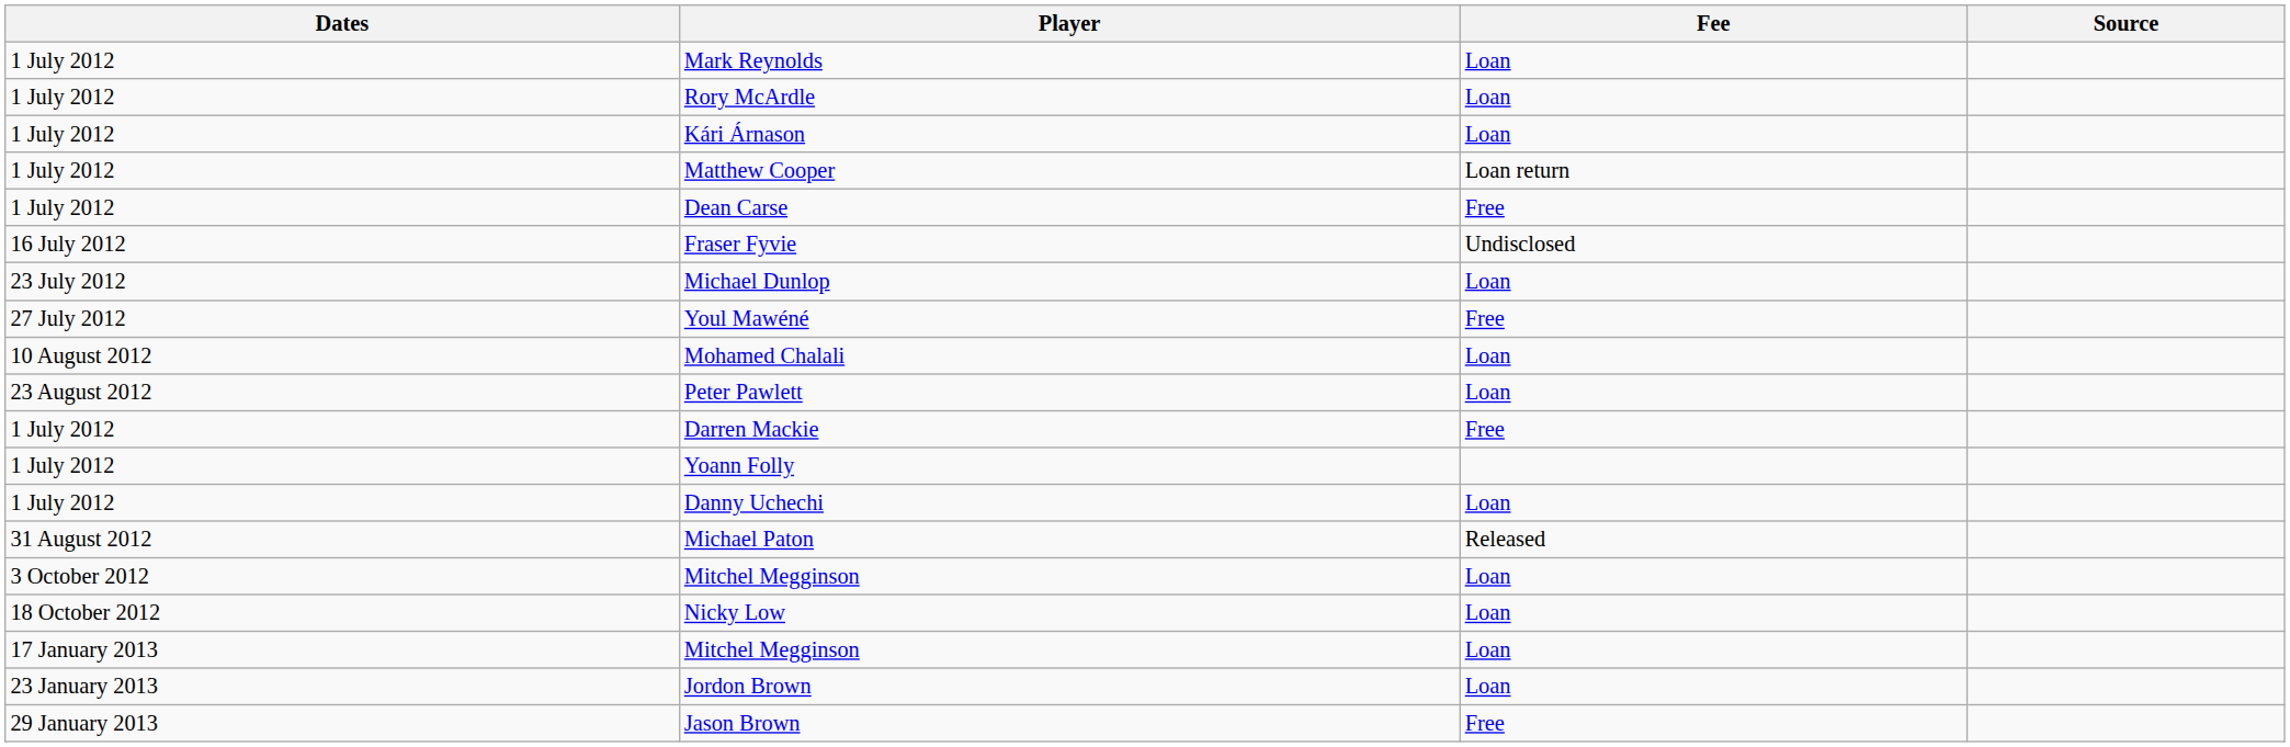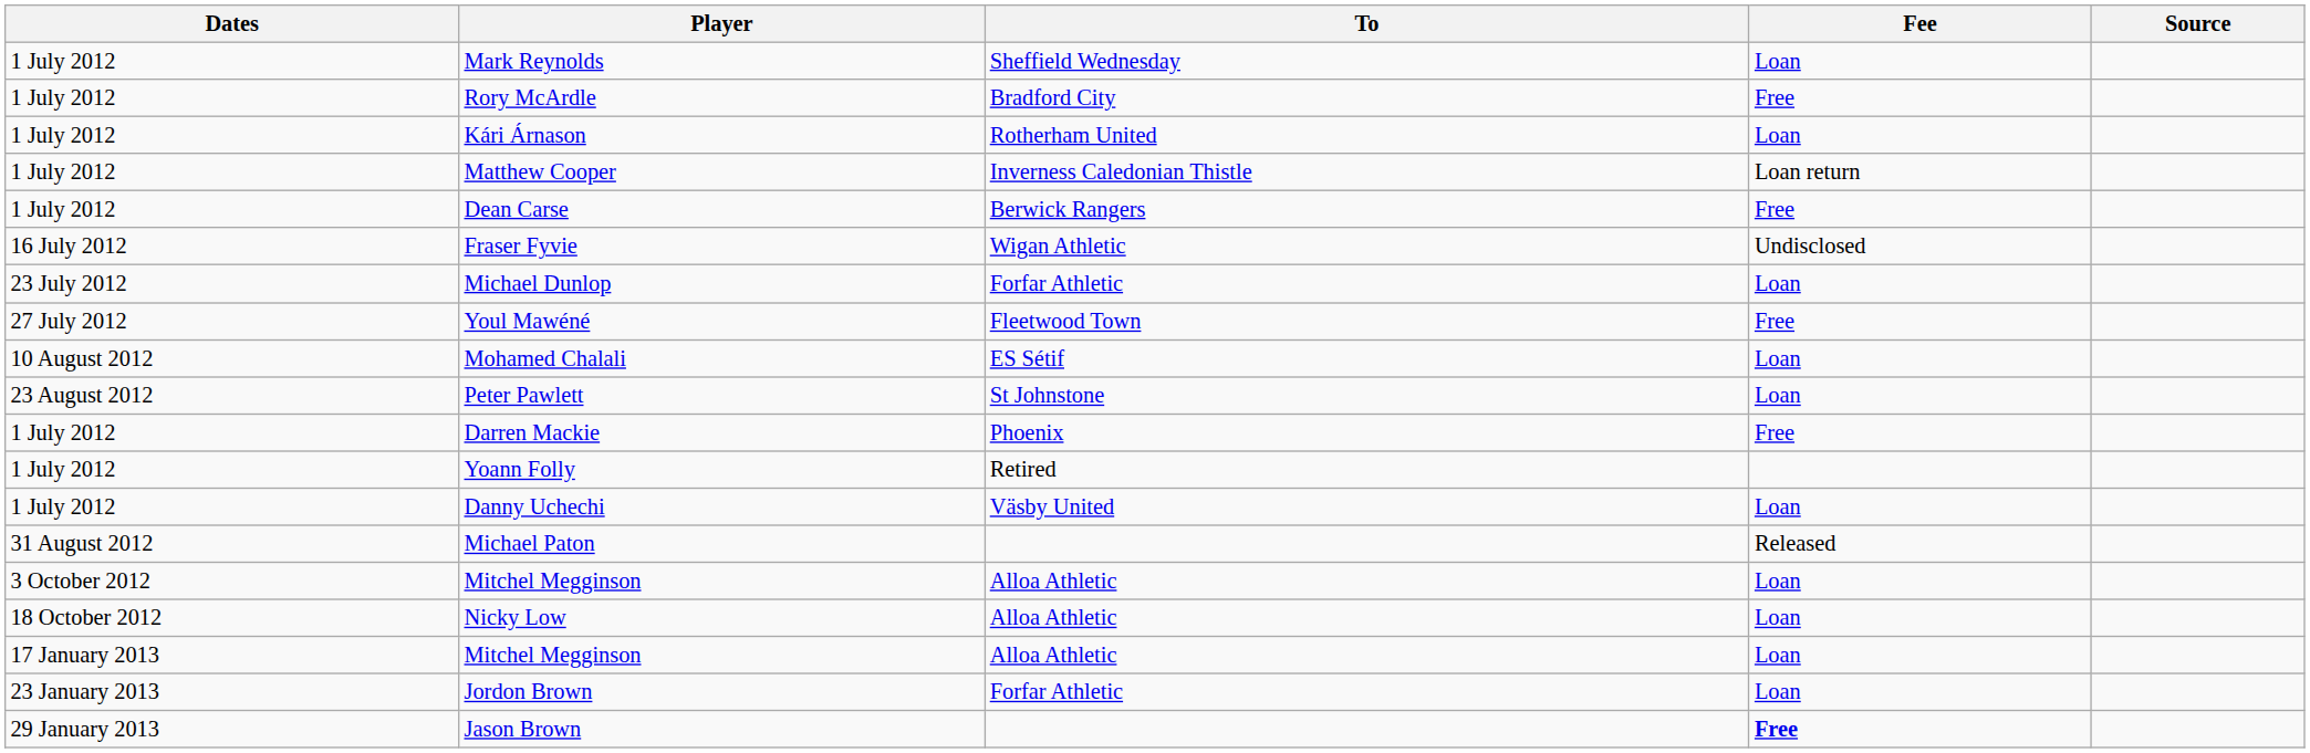 <table class="wikitable" style="text-align:center; font-size:95%;width:98%; text-align:left">
 <tr>
 <th>Dates</th>
 <th>Player</th>
+<th>To</th>
 <th>Fee</th>
 <th>Source</th>
 </tr>
 <tr>
 <td>1 July 2012</td>
 <td> <a href='#'>Mark Reynolds</a></td>
+<td> <a href='#'>Sheffield Wednesday</a></td>
 <td><a href='#'>Loan</a></td>
 <td></td>
 </tr>
 <tr>
 <td>1 July 2012</td>
 <td> <a href='#'>Rory McArdle</a></td>
-<td><a href='#'>Loan</a></td>
+<td> <a href='#'>Bradford City</a></td>
+<td><a href='#'>Free</a></td>
 <td></td>
 </tr>
 <tr>
 <td>1 July 2012</td>
 <td> <a href='#'>Kári Árnason</a></td>
+<td> <a href='#'>Rotherham United</a></td>
 <td><a href='#'>Loan</a></td>
 <td></td>
 </tr>
 <tr>
 <td>1 July 2012</td>
 <td> <a href='#'>Matthew Cooper</a></td>
+<td> <a href='#'>Inverness Caledonian Thistle</a></td>
 <td>Loan return</td>
 <td></td>
 </tr>
 <tr>
 <td>1 July 2012</td>
 <td> <a href='#'>Dean Carse</a></td>
+<td> <a href='#'>Berwick Rangers</a></td>
 <td><a href='#'>Free</a></td>
 <td></td>
 </tr>
 <tr>
 <td>16 July 2012</td>
 <td> <a href='#'>Fraser Fyvie</a></td>
+<td> <a href='#'>Wigan Athletic</a></td>
 <td>Undisclosed</td>
 <td></td>
 </tr>
 <tr>
 <td>23 July 2012</td>
 <td> <a href='#'>Michael Dunlop</a></td>
+<td> <a href='#'>Forfar Athletic</a></td>
 <td><a href='#'>Loan</a></td>
 <td></td>
 </tr>
 <tr>
 <td>27 July 2012</td>
 <td> <a href='#'>Youl Mawéné</a></td>
+<td> <a href='#'>Fleetwood Town</a></td>
 <td><a href='#'>Free</a></td>
 <td></td>
 </tr>
 <tr>
 <td>10 August 2012</td>
 <td> <a href='#'>Mohamed Chalali</a></td>
+<td> <a href='#'>ES Sétif</a></td>
 <td><a href='#'>Loan</a></td>
 <td></td>
 </tr>
 <tr>
 <td>23 August 2012</td>
 <td> <a href='#'>Peter Pawlett</a></td>
+<td> <a href='#'>St Johnstone</a></td>
 <td><a href='#'>Loan</a></td>
 <td></td>
 </tr>
 <tr>
 <td>1 July 2012</td>
 <td> <a href='#'>Darren Mackie</a></td>
+<td> <a href='#'>Phoenix</a></td>
 <td><a href='#'>Free</a></td>
 <td></td>
 </tr>
 <tr>
 <td>1 July 2012</td>
 <td> <a href='#'>Yoann Folly</a></td>
+<td>Retired</td>
 <td></td>
 <td></td>
 </tr>
 <tr>
 <td>1 July 2012</td>
 <td> <a href='#'>Danny Uchechi</a></td>
+<td> <a href='#'>Väsby United</a></td>
 <td><a href='#'>Loan</a></td>
 <td></td>
 </tr>
 <tr>
 <td>31 August 2012</td>
 <td> <a href='#'>Michael Paton</a></td>
+<td></td>
 <td>Released</td>
 <td></td>
 </tr>
 <tr>
 <td>3 October 2012</td>
 <td> <a href='#'>Mitchel Megginson</a></td>
+<td> <a href='#'>Alloa Athletic</a></td>
 <td><a href='#'>Loan</a></td>
 <td></td>
 </tr>
 <tr>
 <td>18 October 2012</td>
 <td> <a href='#'>Nicky Low</a></td>
+<td> <a href='#'>Alloa Athletic</a></td>
 <td><a href='#'>Loan</a></td>
 <td></td>
 </tr>
 <tr>
 <td>17 January 2013</td>
 <td> <a href='#'>Mitchel Megginson</a> </td>
+<td> <a href='#'>Alloa Athletic</a></td>
 <td><a href='#'>Loan</a></td>
 <td></td>
 </tr>
 <tr>
 <td>23 January 2013</td>
 <td> <a href='#'>Jordon Brown</a></td>
+<td> <a href='#'>Forfar Athletic</a></td>
 <td><a href='#'>Loan</a></td>
 <td></td>
 </tr>
 <tr>
 <td>29 January 2013</td>
 <td> <a href='#'>Jason Brown</a></td>
-<td><a href='#'>Free</a></td>
+<td></td>
+<td><strong><a href='#'>Free</a></strong></td>
 <td></td>
 </tr>
 </table>
